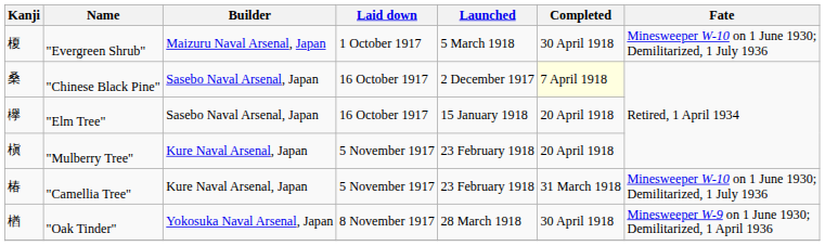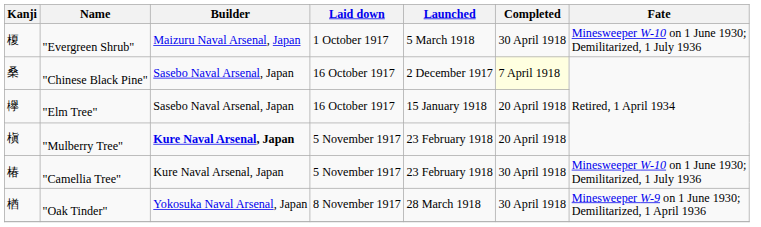 <table class="wikitable plainrowheaders">
 <tr>
 <th scope="col">Kanji</th>
 <th scope="col">Name</th>
 <th scope="col">Builder</th>
 <th scope="col"><a href='#'>Laid down</a></th>
 <th scope="col"><a href='#'>Launched</a></th>
 <th scope="col">Completed</th>
 <th scope="col">Fate</th>
 </tr>
 <tr>
 <td scope="row">榎</td>
 <td><br>"Evergreen Shrub"</td>
 <td><a href='#'>Maizuru Naval Arsenal</a>, <a href='#'>Japan</a></td>
 <td>1 October 1917</td>
 <td>5 March 1918</td>
 <td>30 April 1918</td>
 <td><a href='#'>Minesweeper <em>W-10</em></a> on 1 June 1930;<br> Demilitarized, 1 July 1936</td>
 </tr>
 <tr>
 <td scope="row">桑</td>
 <td><br>"Chinese Black Pine"</td>
 <td><a href='#'>Sasebo Naval Arsenal</a>, Japan</td>
 <td>16 October 1917</td>
 <td>2 December 1917</td>
 <td style="background: lightyellow;">7 April 1918</td>
 <td rowspan=3>Retired, 1 April 1934</td>
 </tr>
 <tr>
 <td scope="row">欅</td>
 <td><br>"Elm Tree"</td>
 <td>Sasebo Naval Arsenal, Japan</td>
 <td>16 October 1917</td>
 <td>15 January 1918</td>
 <td>20 April 1918</td>
 </tr>
 <tr>
 <td scope="row">槇</td>
 <td><br>"Mulberry Tree"</td>
-<td><a href='#'>Kure Naval Arsenal</a>, Japan</td>
+<td><strong><a href='#'>Kure Naval Arsenal</a>, Japan</strong></td>
 <td>5 November 1917</td>
 <td>23 February 1918</td>
 <td>20 April 1918</td>
 </tr>
 <tr>
 <td scope="row">椿</td>
 <td><br>"Camellia Tree"</td>
 <td>Kure Naval Arsenal, Japan</td>
 <td>5 November 1917</td>
 <td>23 February 1918</td>
-<td>31 March 1918</td>
+<td>30 April 1918</td>
 <td><a href='#'>Minesweeper <em>W-10</em></a> on 1 June 1930;<br> Demilitarized, 1 July 1936</td>
 </tr>
 <tr>
 <td scope="row">楢</td>
 <td><br>"Oak Tinder"</td>
 <td><a href='#'>Yokosuka Naval Arsenal</a>, Japan</td>
 <td>8 November 1917</td>
 <td>28 March 1918</td>
 <td>30 April 1918</td>
 <td><a href='#'>Minesweeper <em>W-9</em></a> on 1 June 1930;<br> Demilitarized, 1 April 1936</td>
 </tr>
 <tr>
 </tr>
 </table>
